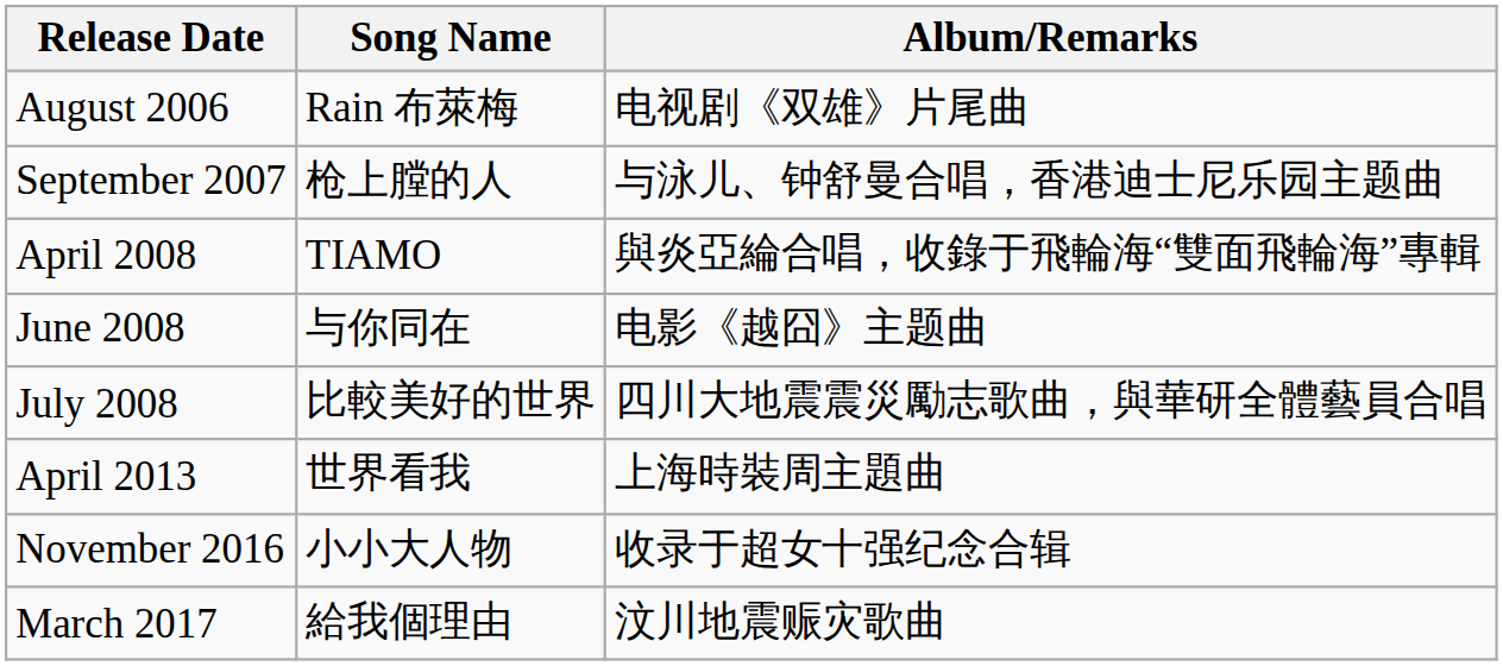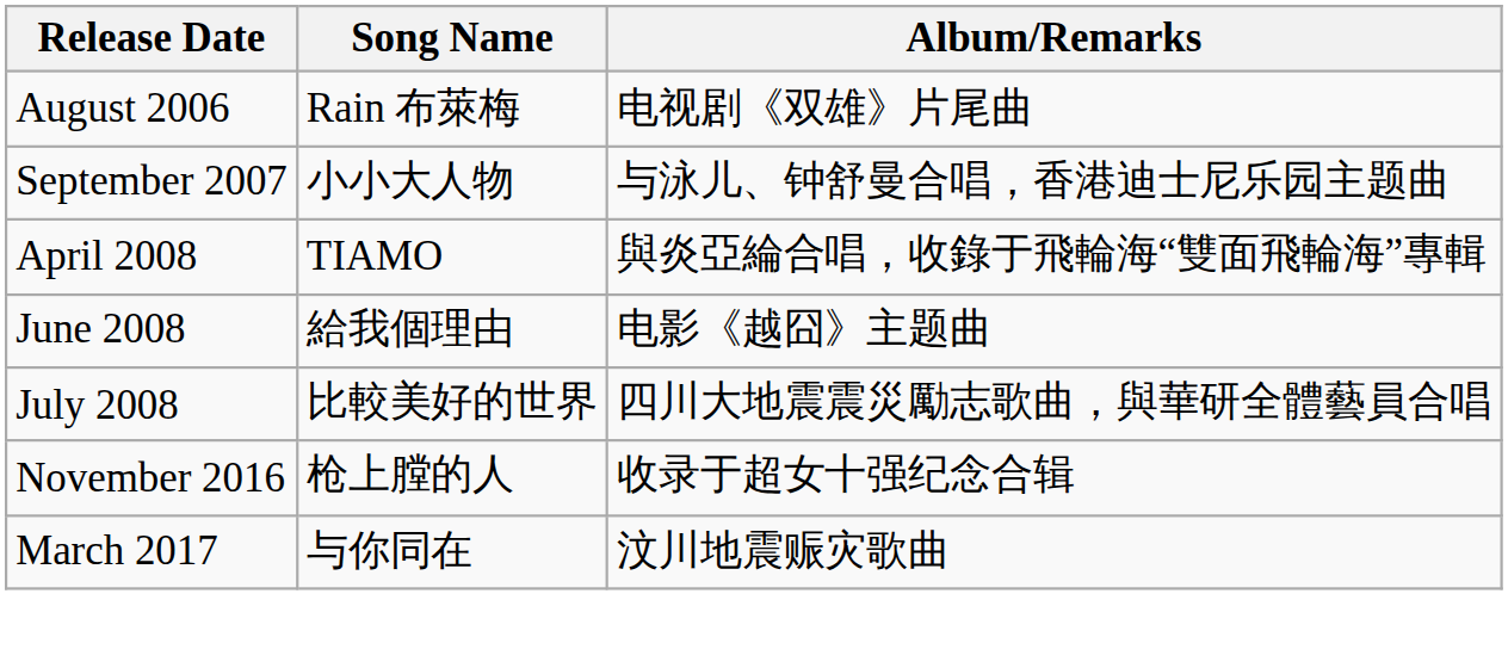 <table class="wikitable">
 <tr>
 <th>Release Date</th>
 <th>Song Name</th>
 <th>Album/Remarks</th>
 </tr>
 <tr>
 <td>August 2006</td>
 <td>Rain 布萊梅</td>
 <td>电视剧《双雄》片尾曲</td>
 </tr>
 <tr>
 <td>September 2007</td>
-<td>枪上膛的人</td>
+<td>小小大人物</td>
 <td>与泳儿、钟舒曼合唱，香港迪士尼乐园主题曲</td>
 </tr>
 <tr>
 <td>April 2008</td>
 <td>TIAMO</td>
 <td>與炎亞綸合唱，收錄于飛輪海“雙面飛輪海”專輯</td>
 </tr>
 <tr>
 <td>June 2008</td>
-<td>与你同在</td>
+<td>給我個理由</td>
 <td>电影《越囧》主题曲</td>
 </tr>
 <tr>
 <td>July 2008</td>
 <td>比較美好的世界</td>
 <td>四川大地震震災勵志歌曲，與華研全體藝員合唱</td>
 </tr>
 <tr>
-<td>April 2013</td>
-<td>世界看我</td>
-<td>上海時裝周主題曲</td>
-</tr>
-<tr>
 <td>November 2016</td>
-<td>小小大人物</td>
+<td>枪上膛的人</td>
 <td>收录于超女十强纪念合辑</td>
 </tr>
 <tr>
 <td>March 2017</td>
-<td>給我個理由</td>
+<td>与你同在</td>
 <td>汶川地震赈灾歌曲</td>
 </tr>
 </table>
